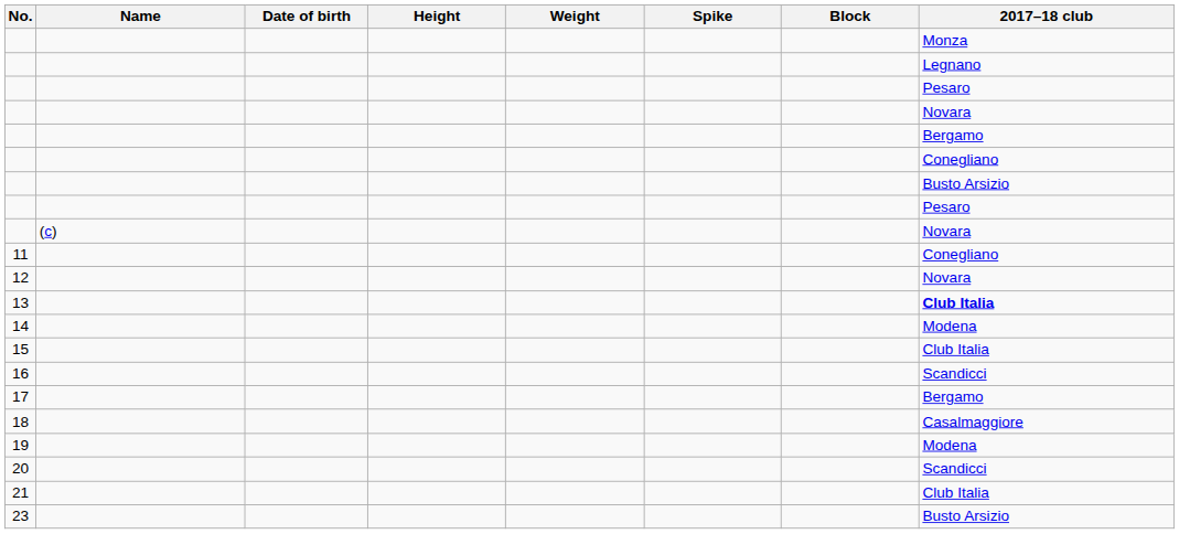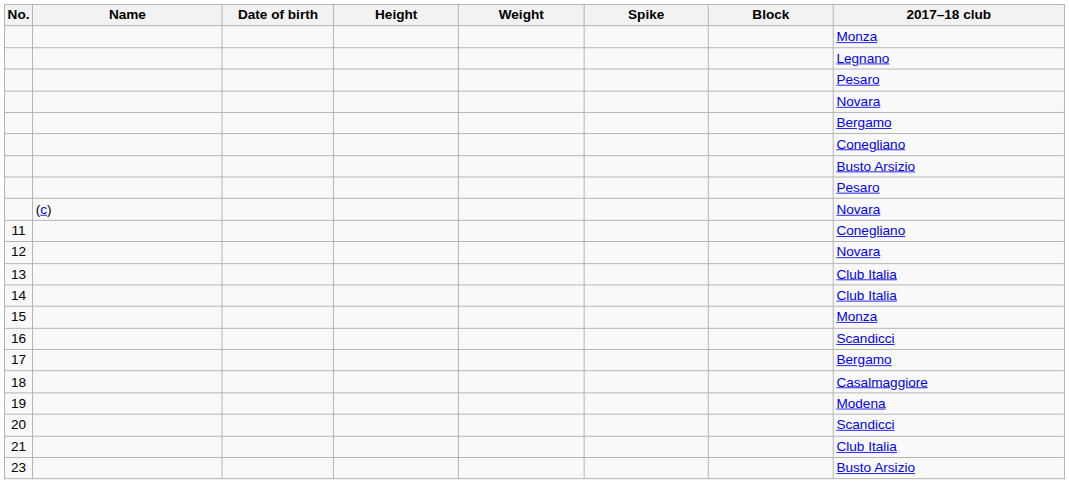 <table class="wikitable sortable" style="font-size:100%; text-align:center;">
 <tr>
 <th>No.</th>
 <th style="width:14em">Name</th>
 <th style="width:8em">Date of birth</th>
 <th style="width:9em">Height</th>
 <th style="width:9em">Weight</th>
 <th style="width:9em">Spike</th>
 <th style="width:9em">Block</th>
 <th style="width:17em">2017–18 club</th>
 </tr>
 <tr>
 <td></td>
 <td align=left></td>
 <td align=right></td>
 <td></td>
 <td></td>
 <td></td>
 <td></td>
 <td align=left> <a href='#'>Monza</a></td>
 </tr>
 <tr>
 <td></td>
 <td align=left></td>
 <td align=right></td>
 <td></td>
 <td></td>
 <td></td>
 <td></td>
 <td align=left> <a href='#'>Legnano</a></td>
 </tr>
 <tr>
 <td></td>
 <td align=left></td>
 <td align=right></td>
 <td></td>
 <td></td>
 <td></td>
 <td></td>
 <td align=left> <a href='#'>Pesaro</a></td>
 </tr>
 <tr>
 <td></td>
 <td align=left></td>
 <td align=right></td>
 <td></td>
 <td></td>
 <td></td>
 <td></td>
 <td align=left> <a href='#'>Novara</a></td>
 </tr>
 <tr>
 <td></td>
 <td align=left></td>
 <td align=right></td>
 <td></td>
 <td></td>
 <td></td>
 <td></td>
 <td align=left> <a href='#'>Bergamo</a></td>
 </tr>
 <tr>
 <td></td>
 <td align=left></td>
 <td align=right></td>
 <td></td>
 <td></td>
 <td></td>
 <td></td>
 <td align=left> <a href='#'>Conegliano</a></td>
 </tr>
 <tr>
 <td></td>
 <td align=left></td>
 <td align=right></td>
 <td></td>
 <td></td>
 <td></td>
 <td></td>
 <td align=left> <a href='#'>Busto Arsizio</a></td>
 </tr>
 <tr>
 <td></td>
 <td align=left></td>
 <td align=right></td>
 <td></td>
 <td></td>
 <td></td>
 <td></td>
 <td align=left> <a href='#'>Pesaro</a></td>
 </tr>
 <tr>
 <td></td>
 <td align=left> (<a href='#'>c</a>)</td>
 <td align=right></td>
 <td></td>
 <td></td>
 <td></td>
 <td></td>
 <td align=left> <a href='#'>Novara</a></td>
 </tr>
 <tr>
 <td>11</td>
 <td align=left></td>
 <td align=right></td>
 <td></td>
 <td></td>
 <td></td>
 <td></td>
 <td align=left> <a href='#'>Conegliano</a></td>
 </tr>
 <tr>
 <td>12</td>
 <td align=left></td>
 <td align=right></td>
 <td></td>
 <td></td>
 <td></td>
 <td></td>
 <td align=left> <a href='#'>Novara</a></td>
 </tr>
 <tr>
 <td>13</td>
 <td align=left></td>
 <td align=right></td>
 <td></td>
 <td></td>
 <td></td>
 <td></td>
-<td align=left><strong> <a href='#'>Club Italia</a></strong></td>
+<td align=left> <a href='#'>Club Italia</a></td>
 </tr>
 <tr>
 <td>14</td>
 <td align=left></td>
 <td align=right></td>
 <td></td>
 <td></td>
 <td></td>
 <td></td>
-<td align=left> <a href='#'>Modena</a></td>
+<td align=left> <a href='#'>Club Italia</a></td>
 </tr>
 <tr>
 <td>15</td>
 <td align=left></td>
 <td align=right></td>
 <td></td>
 <td></td>
 <td></td>
 <td></td>
-<td align=left> <a href='#'>Club Italia</a></td>
+<td align=left> <a href='#'>Monza</a></td>
 </tr>
 <tr>
 <td>16</td>
 <td align=left></td>
 <td align=right></td>
 <td></td>
 <td></td>
 <td></td>
 <td></td>
 <td align=left> <a href='#'>Scandicci</a></td>
 </tr>
 <tr>
 <td>17</td>
 <td align=left></td>
 <td align=right></td>
 <td></td>
 <td></td>
 <td></td>
 <td></td>
 <td align=left> <a href='#'>Bergamo</a></td>
 </tr>
 <tr>
 <td>18</td>
 <td align=left></td>
 <td align=right></td>
 <td></td>
 <td></td>
 <td></td>
 <td></td>
 <td align=left> <a href='#'>Casalmaggiore</a></td>
 </tr>
 <tr>
 <td>19</td>
 <td align=left></td>
 <td align=right></td>
 <td></td>
 <td></td>
 <td></td>
 <td></td>
 <td align=left> <a href='#'>Modena</a></td>
 </tr>
 <tr>
 <td>20</td>
 <td align=left></td>
 <td align=right></td>
 <td></td>
 <td></td>
 <td></td>
 <td></td>
 <td align=left> <a href='#'>Scandicci</a></td>
 </tr>
 <tr>
 <td>21</td>
 <td align=left></td>
 <td align=right></td>
 <td></td>
 <td></td>
 <td></td>
 <td></td>
 <td align=left> <a href='#'>Club Italia</a></td>
 </tr>
 <tr>
 <td>23</td>
 <td align=left></td>
 <td align=right></td>
 <td></td>
 <td></td>
 <td></td>
 <td></td>
 <td align=left> <a href='#'>Busto Arsizio</a></td>
 </tr>
 </table>
